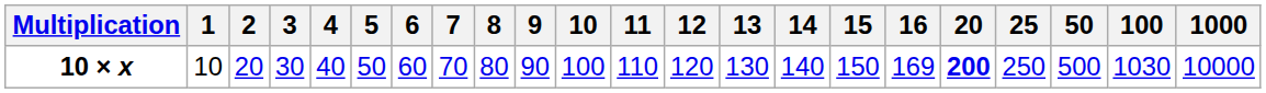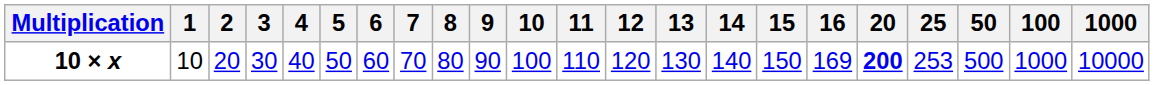 <table class="wikitable" style="text-align: center; background: white">
 <tr>
 <th style="width:105px;"><a href='#'>Multiplication</a></th>
 <th>1</th>
 <th>2</th>
 <th>3</th>
 <th>4</th>
 <th>5</th>
 <th>6</th>
 <th>7</th>
 <th>8</th>
 <th>9</th>
 <th>10</th>
 <th>11</th>
 <th>12</th>
 <th>13</th>
 <th>14</th>
 <th>15</th>
 <th>16</th>
 <th>20</th>
 <th>25</th>
 <th>50</th>
 <th>100</th>
 <th>1000</th>
 </tr>
 <tr>
 <td><strong>10 × <em>x<strong><em></td>
 <td></strong>10<strong></td>
 <td><a href='#'>20</a></td>
 <td><a href='#'>30</a></td>
 <td><a href='#'>40</a></td>
 <td><a href='#'>50</a></td>
 <td><a href='#'>60</a></td>
 <td><a href='#'>70</a></td>
 <td><a href='#'>80</a></td>
 <td><a href='#'>90</a></td>
 <td><a href='#'>100</a></td>
 <td><a href='#'>110</a></td>
 <td><a href='#'>120</a></td>
 <td><a href='#'>130</a></td>
 <td><a href='#'>140</a></td>
 <td><a href='#'>150</a></td>
 <td><a href='#'>169</a></td>
 <td><strong><a href='#'>200</a></strong></td>
-<td><a href='#'>250</a></td>
+<td><a href='#'>253</a></td>
 <td><a href='#'>500</a></td>
-<td><a href='#'>1030</a></td>
+<td><a href='#'>1000</a></td>
 <td><a href='#'>10000</a></td>
 </tr>
 </table>
